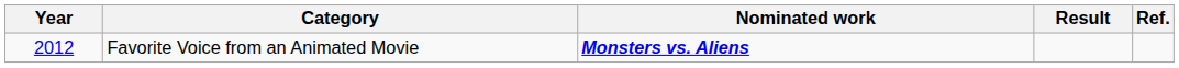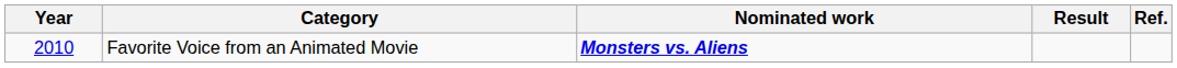 <table class=wikitable>
 <tr>
 <th scope="col" style="width:5em;">Year</th>
 <th scope="col" style="width:26em;">Category</th>
 <th scope="col" style="width:25em;">Nominated work</th>
 <th scope="col" style="width:5em;">Result</th>
 <th>Ref.</th>
 </tr>
 <tr>
-<td style="text-align:center;"><a href='#'>2012</a></td>
+<td style="text-align:center;"><a href='#'>2010</a></td>
 <td>Favorite Voice from an Animated Movie</td>
 <td><strong><em><a href='#'>Monsters vs. Aliens</a></em></strong></td>
 <td></td>
 <td align="center"></td>
 </tr>
 <tr>
 </tr>
 </table>
